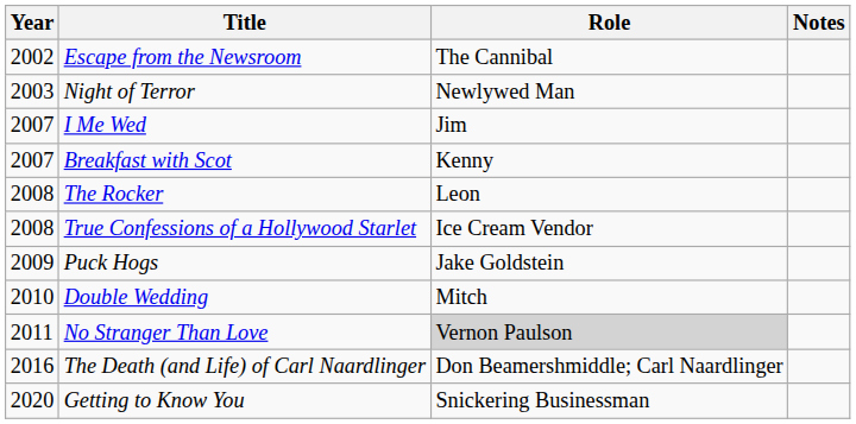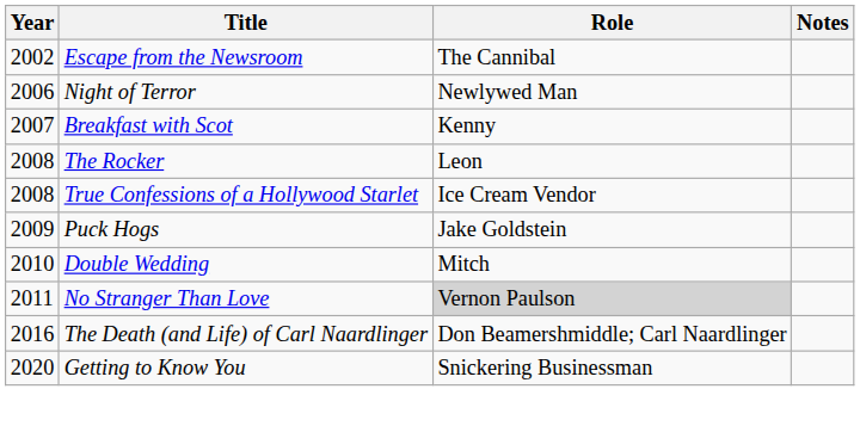 <table class="wikitable sortable">
 <tr>
 <th>Year</th>
 <th>Title</th>
 <th>Role</th>
 <th>Notes</th>
 </tr>
 <tr>
 <td>2002</td>
 <td><a href='#'><em>Escape from the Newsroom</em></a></td>
 <td>The Cannibal</td>
 <td></td>
 </tr>
 <tr>
-<td>2003</td>
+<td>2006</td>
 <td><em>Night of Terror</em></td>
 <td>Newlywed Man</td>
-<td></td>
-</tr>
-<tr>
-<td>2007</td>
-<td><em><a href='#'>I Me Wed</a></em></td>
-<td>Jim</td>
 <td></td>
 </tr>
 <tr>
 <td>2007</td>
 <td><em><a href='#'>Breakfast with Scot</a></em></td>
 <td>Kenny</td>
 <td></td>
 </tr>
 <tr>
 <td>2008</td>
 <td><a href='#'><em>The Rocker</em></a></td>
 <td>Leon</td>
 <td></td>
 </tr>
 <tr>
 <td>2008</td>
 <td><em><a href='#'>True Confessions of a Hollywood Starlet</a></em></td>
 <td>Ice Cream Vendor</td>
 <td></td>
 </tr>
 <tr>
 <td>2009</td>
 <td><em>Puck Hogs</em></td>
 <td>Jake Goldstein</td>
 <td></td>
 </tr>
 <tr>
 <td>2010</td>
 <td><a href='#'><em>Double Wedding</em></a></td>
 <td>Mitch</td>
 <td></td>
 </tr>
 <tr>
 <td>2011</td>
 <td><em><a href='#'>No Stranger Than Love</a></em></td>
 <td style="background: lightgrey;">Vernon Paulson</td>
 <td></td>
 </tr>
 <tr>
 <td>2016</td>
 <td><em>The Death (and Life) of Carl Naardlinger</em></td>
 <td>Don Beamershmiddle; Carl Naardlinger</td>
 <td></td>
 </tr>
 <tr>
 <td>2020</td>
 <td><em>Getting to Know You</em></td>
 <td>Snickering Businessman</td>
 <td></td>
 </tr>
 </table>
